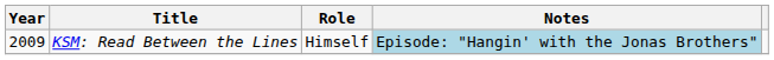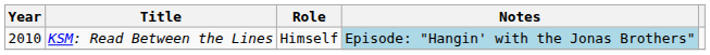 <table class="wikitable sortable">
 <tr>
 <th>Year</th>
 <th>Title</th>
 <th>Role</th>
 <th class="unsortable">Notes</th>
 <th class="unsortable"></th>
 </tr>
 <tr>
-<td>2009</td>
+<td>2010</td>
 <td><em><a href='#'>KSM</a>: Read Between the Lines</em></td>
 <td>Himself</td>
 <td style="background: lightblue;">Episode: "Hangin' with the Jonas Brothers"</td>
 <td></td>
 </tr>
 <tr>
 </tr>
 </table>
